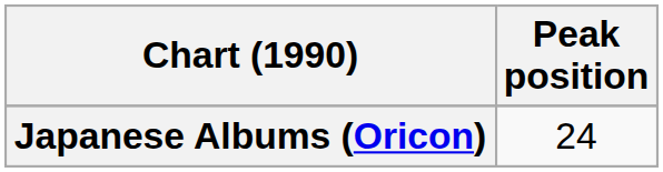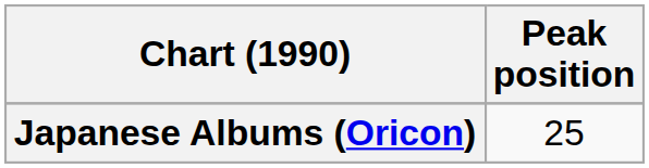 <table class="wikitable sortable plainrowheaders">
 <tr>
 <th>Chart (1990)</th>
 <th>Peak<br>position</th>
 </tr>
 <tr>
 </tr>
 <tr>
 <th scope="row">Japanese Albums (<a href='#'>Oricon</a>)</th>
-<td align="center">24</td>
+<td align="center">25</td>
 </tr>
 <tr>
 </tr>
 <tr>
 </tr>
 </table>
